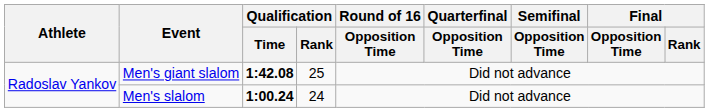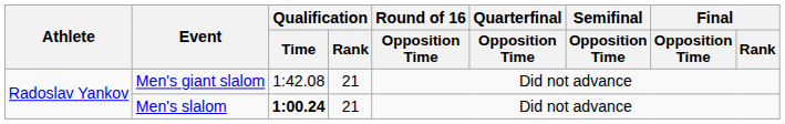 <table class="wikitable" style="font-size:90%">
 <tr>
 <th rowspan="2">Athlete</th>
 <th rowspan="2">Event</th>
 <th colspan="2">Qualification</th>
 <th>Round of 16</th>
 <th>Quarterfinal</th>
 <th>Semifinal</th>
 <th colspan=2>Final</th>
 </tr>
 <tr style="font-size:95%">
 <th>Time</th>
 <th>Rank</th>
 <th>Opposition<br>Time</th>
 <th>Opposition<br>Time</th>
 <th>Opposition<br>Time</th>
 <th>Opposition<br>Time</th>
 <th>Rank</th>
 </tr>
 <tr align=center>
 <td align=left rowspan=2><a href='#'>Radoslav Yankov</a></td>
 <td align=left><a href='#'>Men's giant slalom</a></td>
-<td><strong>1:42.08</strong></td>
-<td>25</td>
+<td>1:42.08</td>
+<td>21</td>
 <td colspan=5>Did not advance</td>
 </tr>
 <tr align=center>
 <td align=left><a href='#'>Men's slalom</a></td>
 <td><strong>1:00.24</strong></td>
-<td>24</td>
+<td>21</td>
 <td colspan=5>Did not advance</td>
 </tr>
 </table>
